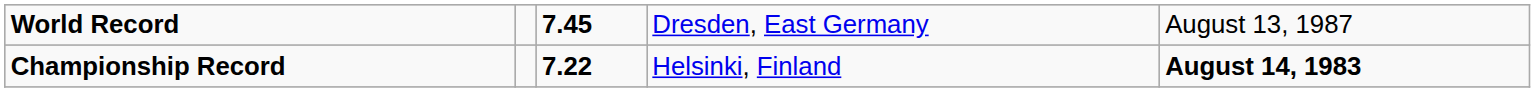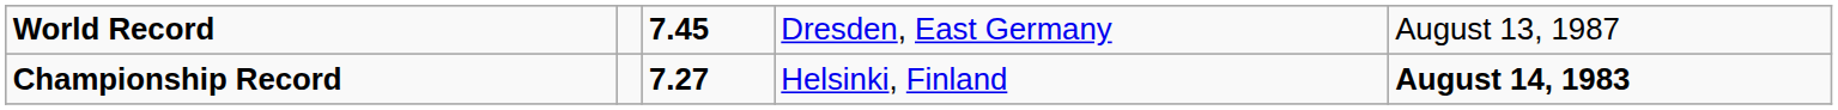 <table class="wikitable" width=75%>
 <tr>
 <td><strong>World Record</strong></td>
 <td></td>
 <td><strong>7.45</strong></td>
 <td><a href='#'>Dresden</a>, <a href='#'>East Germany</a></td>
 <td>August 13, 1987</td>
 </tr>
 <tr>
 <td><strong>Championship Record</strong></td>
 <td></td>
-<td><strong>7.22</strong></td>
+<td><strong>7.27</strong></td>
 <td><a href='#'>Helsinki</a>, <a href='#'>Finland</a></td>
 <td><strong>August 14, 1983</strong></td>
 </tr>
 </table>
